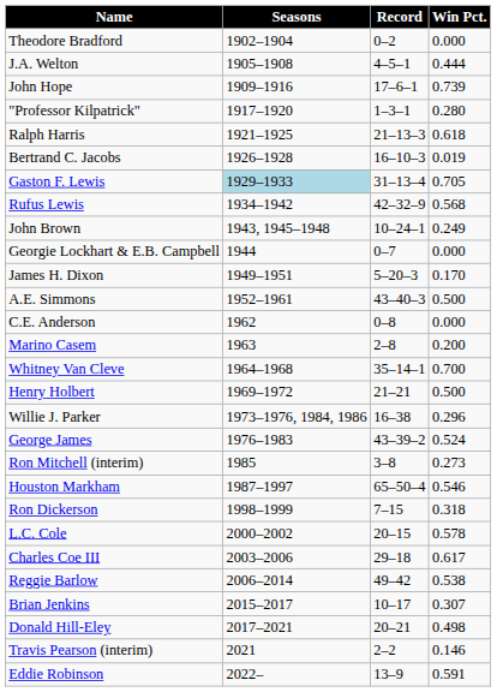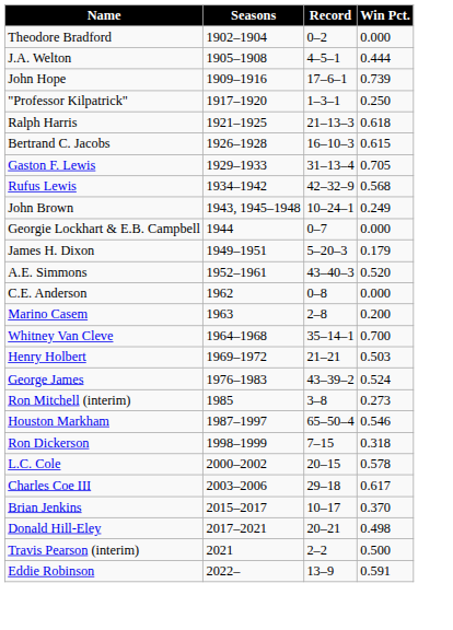 <table class="wikitable sortable">
 <tr style="text-align:center;  background:black; color:white">
 <td><strong>Name</strong></td>
 <td><strong>Seasons</strong></td>
 <td><strong>Record</strong></td>
 <td><strong>Win Pct.</strong></td>
 </tr>
 <tr>
 <td>Theodore Bradford</td>
 <td>1902–1904</td>
 <td>0–2</td>
 <td>0.000</td>
 </tr>
 <tr>
 <td>J.A. Welton</td>
 <td>1905–1908</td>
 <td>4–5–1</td>
 <td>0.444</td>
 </tr>
 <tr>
 <td>John Hope</td>
 <td>1909–1916</td>
 <td>17–6–1</td>
 <td>0.739</td>
 </tr>
 <tr>
 <td>"Professor Kilpatrick"</td>
 <td>1917–1920</td>
 <td>1–3–1</td>
-<td>0.280</td>
+<td>0.250</td>
 </tr>
 <tr>
 <td>Ralph Harris</td>
 <td>1921–1925</td>
 <td>21–13–3</td>
 <td>0.618</td>
 </tr>
 <tr>
 <td>Bertrand C. Jacobs</td>
 <td>1926–1928</td>
 <td>16–10–3</td>
-<td>0.019</td>
+<td>0.615</td>
 </tr>
 <tr>
 <td><a href='#'>Gaston F. Lewis</a></td>
-<td style="background: lightblue;">1929–1933</td>
+<td>1929–1933</td>
 <td>31–13–4</td>
 <td>0.705</td>
 </tr>
 <tr>
 <td><a href='#'>Rufus Lewis</a></td>
 <td>1934–1942</td>
 <td>42–32–9</td>
 <td>0.568</td>
 </tr>
 <tr>
 <td>John Brown</td>
 <td>1943, 1945–1948</td>
 <td>10–24–1</td>
 <td>0.249</td>
 </tr>
 <tr>
 <td>Georgie Lockhart & E.B. Campbell </td>
 <td>1944</td>
 <td>0–7</td>
 <td>0.000</td>
 </tr>
 <tr>
 <td>James H. Dixon</td>
 <td>1949–1951</td>
 <td>5–20–3</td>
-<td>0.170</td>
+<td>0.179</td>
 </tr>
 <tr>
 <td>A.E. Simmons</td>
 <td>1952–1961</td>
 <td>43–40–3</td>
-<td>0.500</td>
+<td>0.520</td>
 </tr>
 <tr>
 <td>C.E. Anderson</td>
 <td>1962</td>
 <td>0–8</td>
 <td>0.000</td>
 </tr>
 <tr>
 <td><a href='#'>Marino Casem</a></td>
 <td>1963</td>
 <td>2–8</td>
 <td>0.200</td>
 </tr>
 <tr>
 <td><a href='#'>Whitney Van Cleve</a></td>
 <td>1964–1968</td>
 <td>35–14–1</td>
 <td>0.700</td>
 </tr>
 <tr>
 <td><a href='#'>Henry Holbert</a></td>
 <td>1969–1972</td>
 <td>21–21</td>
-<td>0.500</td>
-</tr>
-<tr>
-<td>Willie J. Parker</td>
-<td>1973–1976, 1984, 1986</td>
-<td>16–38</td>
-<td>0.296</td>
+<td>0.503</td>
 </tr>
 <tr>
 <td><a href='#'>George James</a></td>
 <td>1976–1983</td>
 <td>43–39–2</td>
 <td>0.524</td>
 </tr>
 <tr>
 <td><a href='#'>Ron Mitchell</a> (interim)</td>
 <td>1985</td>
 <td>3–8</td>
 <td>0.273</td>
 </tr>
 <tr>
 <td><a href='#'>Houston Markham</a></td>
 <td>1987–1997</td>
 <td>65–50–4</td>
 <td>0.546</td>
 </tr>
 <tr>
 <td><a href='#'>Ron Dickerson</a></td>
 <td>1998–1999</td>
 <td>7–15</td>
 <td>0.318</td>
 </tr>
 <tr>
 <td><a href='#'>L.C. Cole</a></td>
 <td>2000–2002</td>
 <td>20–15</td>
 <td>0.578</td>
 </tr>
 <tr>
 <td><a href='#'>Charles Coe III</a></td>
 <td>2003–2006</td>
 <td>29–18</td>
 <td>0.617</td>
 </tr>
 <tr>
-<td><a href='#'>Reggie Barlow</a></td>
-<td>2006–2014</td>
-<td>49–42</td>
-<td>0.538</td>
-</tr>
-<tr>
 <td><a href='#'>Brian Jenkins</a></td>
 <td>2015–2017</td>
 <td>10–17</td>
-<td>0.307</td>
+<td>0.370</td>
 </tr>
 <tr>
 <td><a href='#'>Donald Hill-Eley</a></td>
 <td>2017–2021</td>
 <td>20–21</td>
 <td>0.498</td>
 </tr>
 <tr>
 <td><a href='#'>Travis Pearson</a> (interim)</td>
 <td>2021</td>
 <td>2–2</td>
-<td>0.146</td>
+<td>0.500</td>
 </tr>
 <tr>
 <td><a href='#'>Eddie Robinson</a></td>
 <td>2022–</td>
 <td>13–9</td>
 <td>0.591</td>
 </tr>
 </table>
